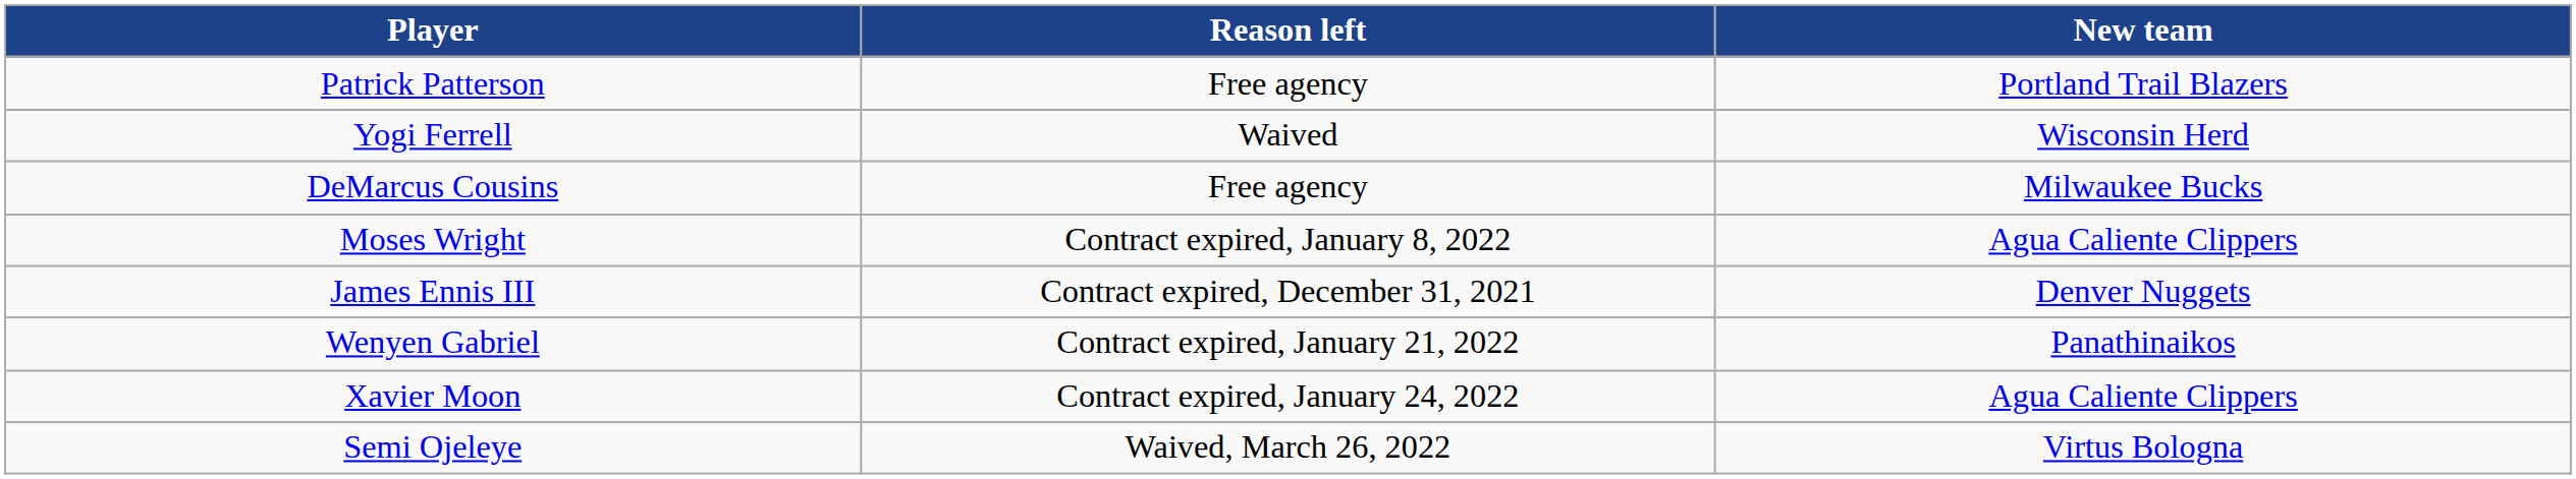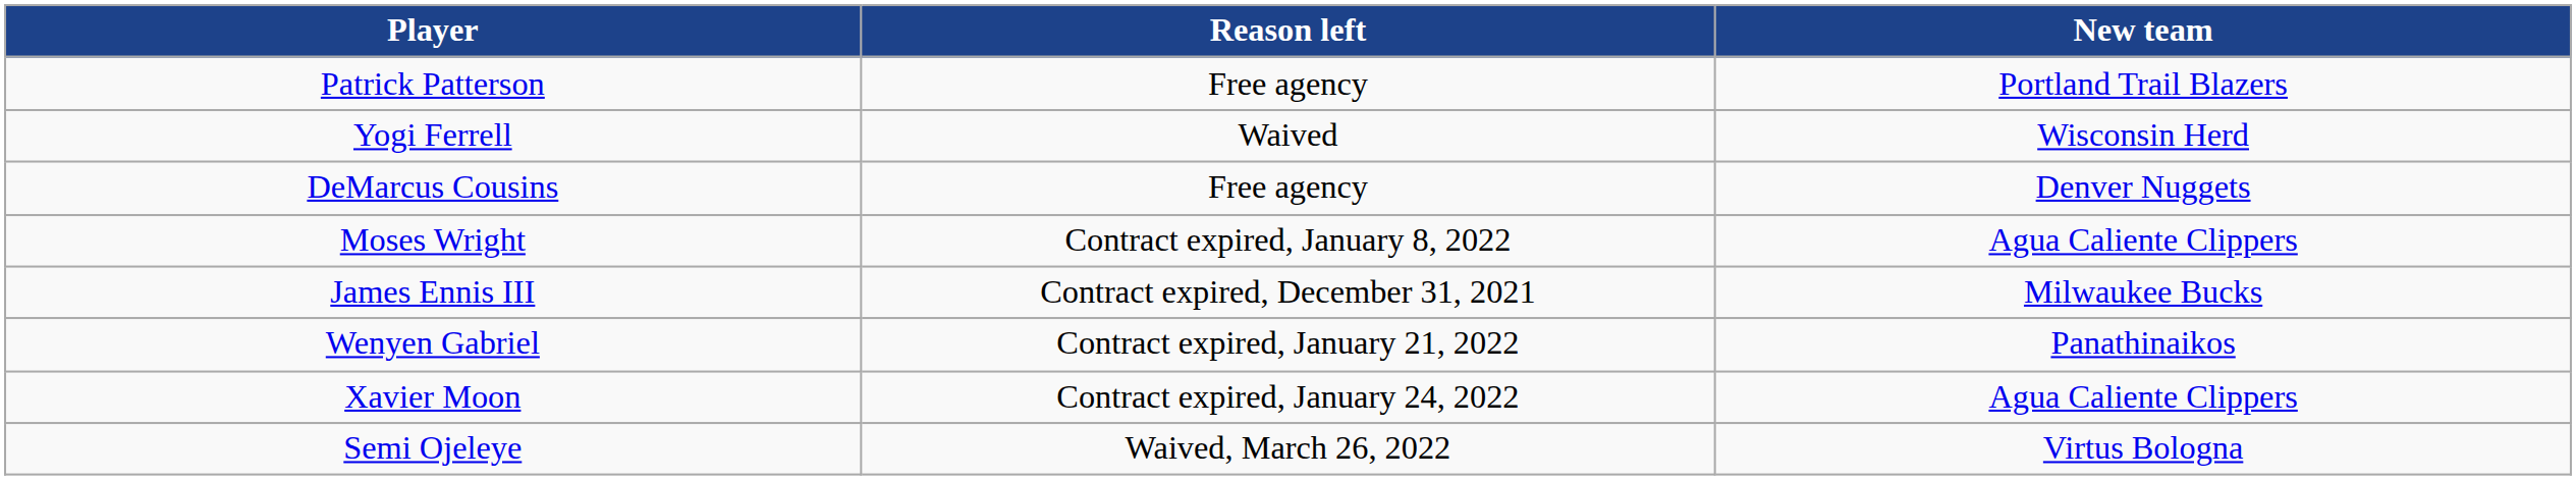 <table class="wikitable sortable sortable" style="text-align: center">
 <tr>
 <th style="background:#1d428a; color:white" width="10%">Player</th>
 <th style="background:#1d428a; color:white" width="10%">Reason left</th>
 <th style="background:#1d428a; color:white" width="10%">New team</th>
 </tr>
 <tr>
 <td><a href='#'>Patrick Patterson</a></td>
 <td>Free agency</td>
 <td><a href='#'>Portland Trail Blazers</a></td>
 </tr>
 <tr>
 <td><a href='#'>Yogi Ferrell</a></td>
 <td>Waived</td>
 <td><a href='#'>Wisconsin Herd</a></td>
 </tr>
 <tr>
 <td><a href='#'>DeMarcus Cousins</a></td>
 <td>Free agency</td>
-<td><a href='#'>Milwaukee Bucks</a></td>
+<td><a href='#'>Denver Nuggets</a></td>
 </tr>
 <tr>
 <td><a href='#'>Moses Wright</a></td>
 <td>Contract expired, January 8, 2022</td>
 <td><a href='#'>Agua Caliente Clippers</a></td>
 </tr>
 <tr>
 <td><a href='#'>James Ennis III</a></td>
 <td>Contract expired, December 31, 2021</td>
-<td><a href='#'>Denver Nuggets</a></td>
+<td><a href='#'>Milwaukee Bucks</a></td>
 </tr>
 <tr>
 <td><a href='#'>Wenyen Gabriel</a></td>
 <td>Contract expired, January 21, 2022</td>
 <td><a href='#'>Panathinaikos</a></td>
 </tr>
 <tr>
 <td><a href='#'>Xavier Moon</a></td>
 <td>Contract expired, January 24, 2022</td>
 <td><a href='#'>Agua Caliente Clippers</a></td>
 </tr>
 <tr>
 <td><a href='#'>Semi Ojeleye</a></td>
 <td>Waived, March 26, 2022</td>
 <td><a href='#'>Virtus Bologna</a></td>
 </tr>
 </table>
